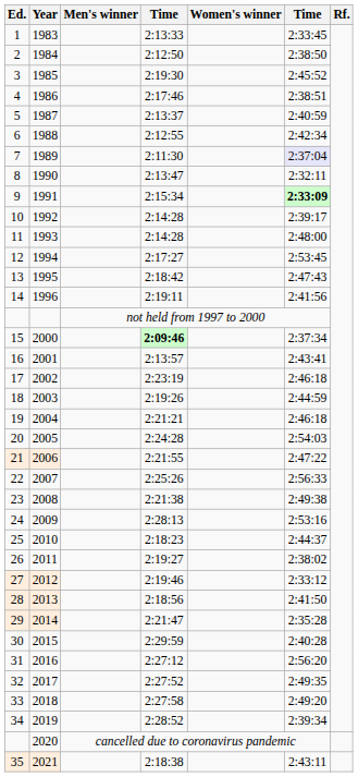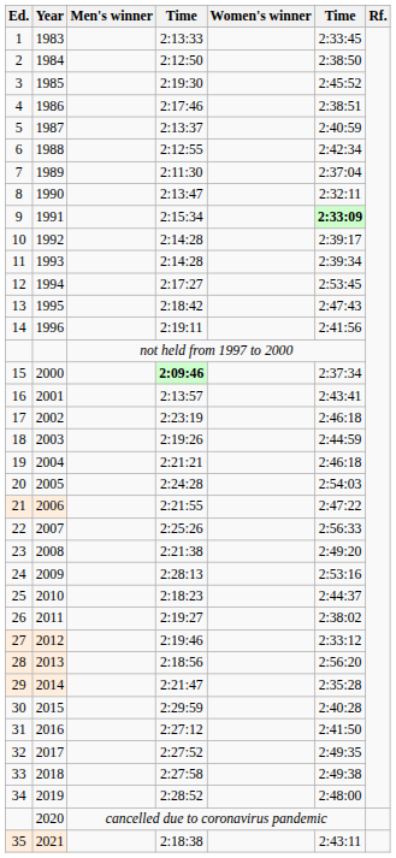 <table class="wikitable sortable" style="text-align:center">
 <tr>
 <th class="unsortable">Ed.</th>
 <th>Year</th>
 <th>Men's winner</th>
 <th>Time</th>
 <th>Women's winner</th>
 <th>Time</th>
 <th class="unsortable">Rf.</th>
 </tr>
 <tr>
 <td>1</td>
 <td>1983</td>
 <td align="left"></td>
 <td>2:13:33</td>
 <td align="left"></td>
 <td>2:33:45</td>
 </tr>
 <tr>
 <td>2</td>
 <td>1984</td>
 <td align="left"></td>
 <td>2:12:50</td>
 <td align="left"></td>
 <td>2:38:50</td>
 </tr>
 <tr>
 <td>3</td>
 <td>1985</td>
 <td align="left"></td>
 <td>2:19:30</td>
 <td align="left"></td>
 <td>2:45:52</td>
 </tr>
 <tr>
 <td>4</td>
 <td>1986</td>
 <td align="left"></td>
 <td>2:17:46</td>
 <td align="left"></td>
 <td>2:38:51</td>
 </tr>
 <tr>
 <td>5</td>
 <td>1987</td>
 <td align="left"></td>
 <td>2:13:37</td>
 <td align="left"></td>
 <td>2:40:59</td>
 </tr>
 <tr>
 <td>6</td>
 <td>1988</td>
 <td align="left"></td>
 <td>2:12:55</td>
 <td align="left"></td>
 <td>2:42:34</td>
 </tr>
 <tr>
 <td>7</td>
 <td>1989</td>
 <td align="left"></td>
 <td>2:11:30</td>
 <td align="left"></td>
-<td style="background: lavender;">2:37:04</td>
+<td>2:37:04</td>
 </tr>
 <tr>
 <td>8</td>
 <td>1990</td>
 <td align="left"></td>
 <td>2:13:47</td>
 <td align="left"></td>
 <td>2:32:11</td>
 </tr>
 <tr>
 <td>9</td>
 <td>1991</td>
 <td align="left"></td>
 <td>2:15:34</td>
 <td align="left"></td>
 <td bgcolor="#CCFFCC"><strong>2:33:09</strong></td>
 </tr>
 <tr>
 <td>10</td>
 <td>1992</td>
 <td align="left"></td>
 <td>2:14:28</td>
 <td align="left"></td>
 <td>2:39:17</td>
 </tr>
 <tr>
 <td>11</td>
 <td>1993</td>
 <td align="left"></td>
 <td>2:14:28</td>
 <td align="left"></td>
-<td>2:48:00</td>
+<td>2:39:34</td>
 </tr>
 <tr>
 <td>12</td>
 <td>1994</td>
 <td align="left"></td>
 <td>2:17:27</td>
 <td align="left"></td>
 <td>2:53:45</td>
 </tr>
 <tr>
 <td>13</td>
 <td>1995</td>
 <td align="left"></td>
 <td>2:18:42</td>
 <td align="left"></td>
 <td>2:47:43</td>
 </tr>
 <tr>
 <td>14</td>
 <td>1996</td>
 <td align="left"></td>
 <td>2:19:11</td>
 <td align="left"></td>
 <td>2:41:56</td>
 </tr>
 <tr>
 <td></td>
 <td></td>
 <td colspan="4" align="center" data-sort-value=""><em>not held from 1997 to 2000</em></td>
 </tr>
 <tr>
 <td>15</td>
 <td>2000</td>
 <td align="left"></td>
 <td bgcolor="#CCFFCC"><strong>2:09:46</strong></td>
 <td align="left"></td>
 <td>2:37:34</td>
 </tr>
 <tr>
 <td>16</td>
 <td>2001</td>
 <td align="left"></td>
 <td>2:13:57</td>
 <td align="left"></td>
 <td>2:43:41</td>
 </tr>
 <tr>
 <td>17</td>
 <td>2002</td>
 <td align="left"></td>
 <td>2:23:19</td>
 <td align="left"></td>
 <td>2:46:18</td>
 </tr>
 <tr>
 <td>18</td>
 <td>2003</td>
 <td align="left"></td>
 <td>2:19:26</td>
 <td align="left"></td>
 <td>2:44:59</td>
 </tr>
 <tr>
 <td>19</td>
 <td>2004</td>
 <td align="left"></td>
 <td>2:21:21</td>
 <td align="left"></td>
 <td>2:46:18</td>
 </tr>
 <tr>
 <td>20</td>
 <td>2005</td>
 <td align="left"></td>
 <td>2:24:28</td>
 <td align="left"></td>
 <td>2:54:03</td>
 </tr>
 <tr>
 <td bgcolor="#FFEEDD">21</td>
 <td bgcolor="#FFEEDD">2006</td>
 <td align="left"></td>
 <td>2:21:55</td>
 <td align="left"></td>
 <td>2:47:22</td>
 </tr>
 <tr>
 <td>22</td>
 <td>2007</td>
 <td align="left"></td>
 <td>2:25:26</td>
 <td align="left"></td>
 <td>2:56:33</td>
 </tr>
 <tr>
 <td>23</td>
 <td>2008</td>
 <td align="left"></td>
 <td>2:21:38</td>
 <td align="left"></td>
-<td>2:49:38</td>
+<td>2:49:20</td>
 </tr>
 <tr>
 <td>24</td>
 <td>2009</td>
 <td align="left"></td>
 <td>2:28:13</td>
 <td align="left"></td>
 <td>2:53:16</td>
 </tr>
 <tr>
 <td>25</td>
 <td>2010</td>
 <td align="left"></td>
 <td>2:18:23</td>
 <td align="left"></td>
 <td>2:44:37</td>
 </tr>
 <tr>
 <td>26</td>
 <td>2011</td>
 <td align="left"></td>
 <td>2:19:27</td>
 <td align="left"></td>
 <td>2:38:02</td>
 </tr>
 <tr>
 <td bgcolor="#FFEEDD">27</td>
 <td bgcolor="#FFEEDD">2012</td>
 <td align="left"></td>
 <td>2:19:46</td>
 <td align="left"></td>
 <td>2:33:12</td>
 </tr>
 <tr>
 <td bgcolor="#FFEEDD">28</td>
 <td bgcolor="#FFEEDD">2013</td>
 <td align="left"></td>
 <td>2:18:56</td>
 <td align="left"></td>
-<td>2:41:50</td>
+<td>2:56:20</td>
 </tr>
 <tr>
 <td bgcolor="#FFEEDD">29</td>
 <td bgcolor="#FFEEDD">2014</td>
 <td align="left"></td>
 <td>2:21:47</td>
 <td align="left"></td>
 <td>2:35:28</td>
 </tr>
 <tr>
 <td>30</td>
 <td>2015</td>
 <td align="left"></td>
 <td>2:29:59</td>
 <td align="left"></td>
 <td>2:40:28</td>
 </tr>
 <tr>
 <td>31</td>
 <td>2016</td>
 <td align="left"></td>
 <td>2:27:12</td>
 <td align="left"></td>
-<td>2:56:20</td>
+<td>2:41:50</td>
 </tr>
 <tr>
 <td>32</td>
 <td>2017</td>
 <td align="left"></td>
 <td>2:27:52</td>
 <td align="left"></td>
 <td>2:49:35</td>
 </tr>
 <tr>
 <td>33</td>
 <td>2018</td>
 <td align="left"></td>
 <td>2:27:58</td>
 <td align="left"></td>
-<td>2:49:20</td>
+<td>2:49:38</td>
 </tr>
 <tr>
 <td>34</td>
 <td>2019</td>
 <td align="left"></td>
 <td>2:28:52</td>
 <td align="left"></td>
-<td>2:39:34</td>
+<td>2:48:00</td>
 </tr>
 <tr>
 <td> </td>
 <td>2020</td>
 <td colspan="4" align="center" data-sort-value=""><em>cancelled due to coronavirus pandemic</em></td>
 <td></td>
 </tr>
 <tr>
 <td bgcolor="#FFEEDD">35</td>
 <td bgcolor="#FFEEDD">2021</td>
 <td align="left"></td>
 <td>2:18:38</td>
 <td align="left"></td>
 <td>2:43:11</td>
 <td></td>
 </tr>
 </table>
